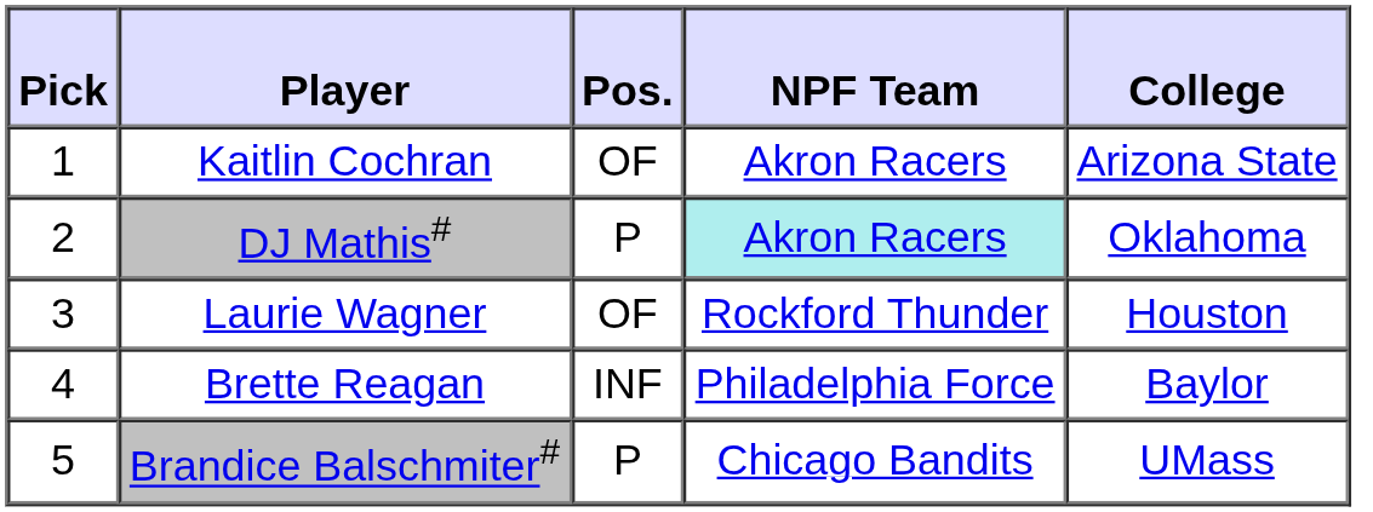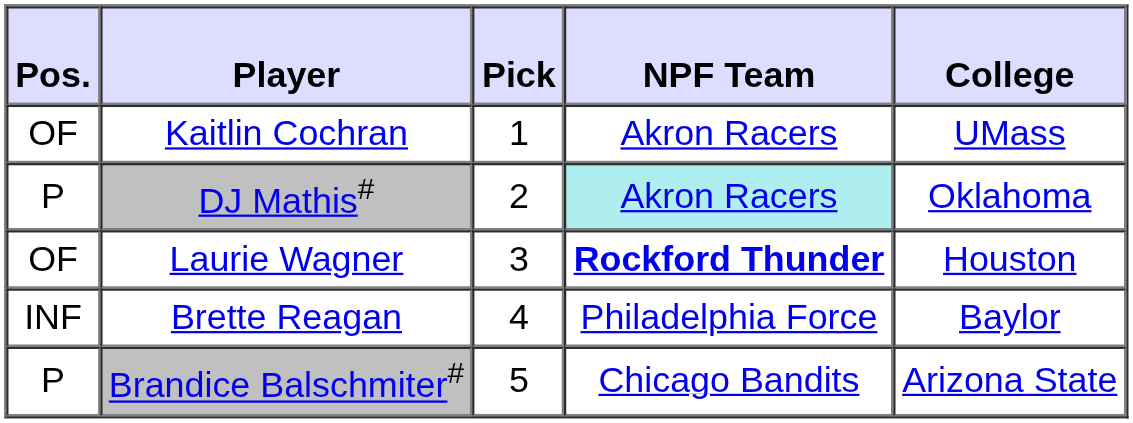 <table style="text-align: center" border="1" cellpadding="3" cellspacing="0">
 <tr>
+<th style="background:#ddf;"><br>Pos.</th>
+<th style="background:#ddf;"><br>Player</th>
 <th style="background:#ddf;"><br>Pick</th>
-<th style="background:#ddf;"><br>Player</th>
-<th style="background:#ddf;"><br>Pos.</th>
 <th style="background:#ddf;"><br>NPF Team</th>
 <th style="background:#ddf;"><br>College</th>
 </tr>
 <tr>
+<td>OF</td>
+<td><a href='#'>Kaitlin Cochran</a></td>
 <td>1</td>
-<td><a href='#'>Kaitlin Cochran</a></td>
-<td>OF</td>
 <td><a href='#'>Akron Racers</a></td>
-<td><a href='#'>Arizona State</a></td>
+<td><a href='#'>UMass</a></td>
 </tr>
 <tr>
+<td>P</td>
+<td style="background:#C0C0C0;"><a href='#'>DJ Mathis</a><sup>#</sup></td>
 <td>2</td>
-<td style="background:#C0C0C0;"><a href='#'>DJ Mathis</a><sup>#</sup></td>
-<td>P</td>
 <td style="background: paleturquoise;"><a href='#'>Akron Racers</a></td>
 <td><a href='#'>Oklahoma</a></td>
 </tr>
 <tr>
+<td>OF</td>
+<td><a href='#'>Laurie Wagner</a></td>
 <td>3</td>
-<td><a href='#'>Laurie Wagner</a></td>
-<td>OF</td>
-<td><a href='#'>Rockford Thunder</a></td>
+<td><strong><a href='#'>Rockford Thunder</a></strong></td>
 <td><a href='#'>Houston</a></td>
 </tr>
 <tr>
+<td>INF</td>
+<td><a href='#'>Brette Reagan</a></td>
 <td>4</td>
-<td><a href='#'>Brette Reagan</a></td>
-<td>INF</td>
 <td><a href='#'>Philadelphia Force</a></td>
 <td><a href='#'>Baylor</a></td>
 </tr>
 <tr>
+<td>P</td>
+<td style="background:#C0C0C0;"><a href='#'>Brandice Balschmiter</a><sup>#</sup></td>
 <td>5</td>
-<td style="background:#C0C0C0;"><a href='#'>Brandice Balschmiter</a><sup>#</sup></td>
-<td>P</td>
 <td><a href='#'>Chicago Bandits</a></td>
-<td><a href='#'>UMass</a></td>
+<td><a href='#'>Arizona State</a></td>
 </tr>
 </table>
